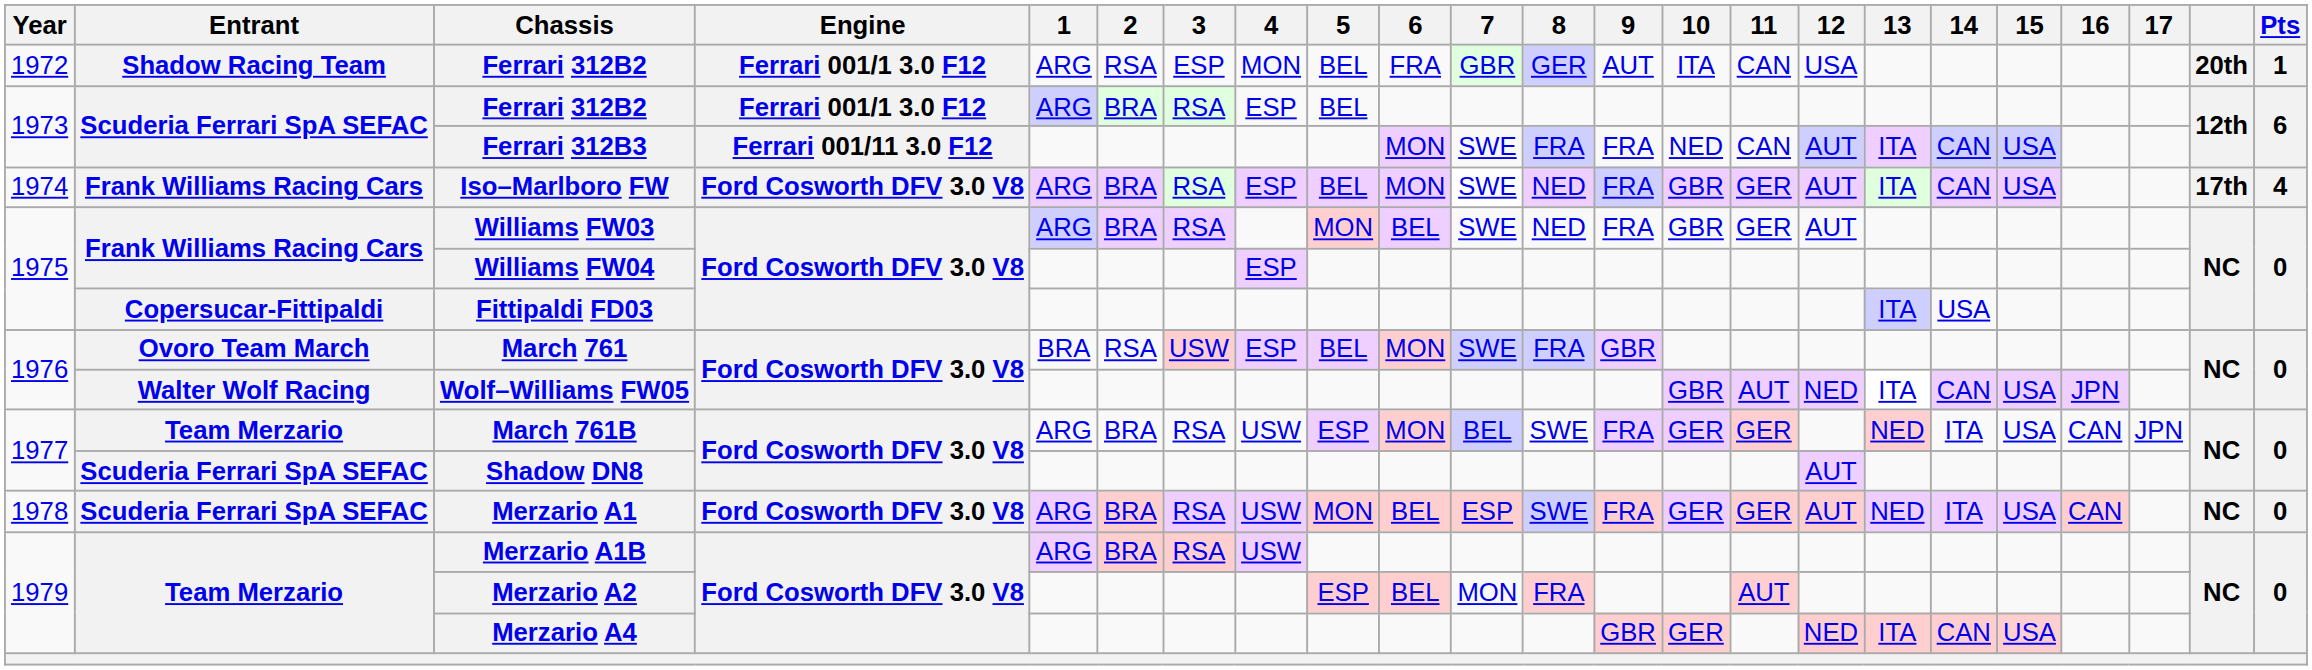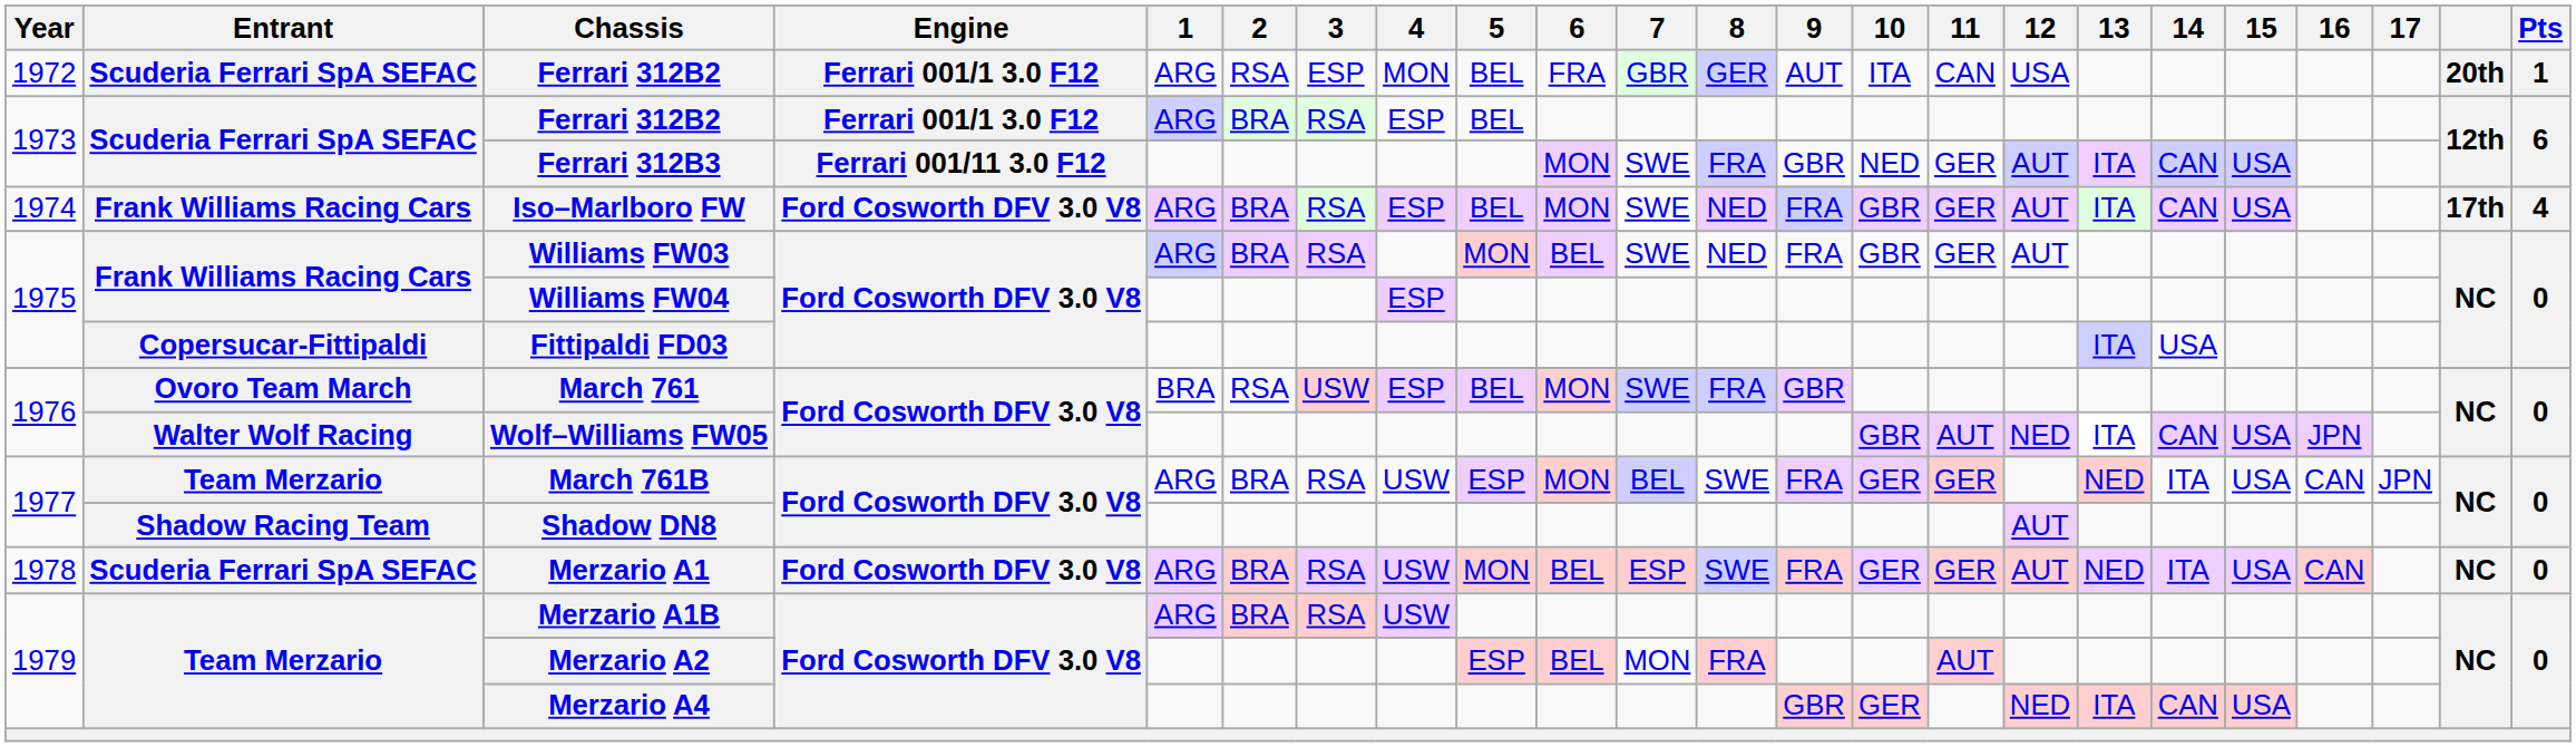 <table class="wikitable" style="text-align:center; font-size:85%">
 <tr>
 <th>Year</th>
 <th>Entrant</th>
 <th>Chassis</th>
 <th>Engine</th>
 <th>1</th>
 <th>2</th>
 <th>3</th>
 <th>4</th>
 <th>5</th>
 <th>6</th>
 <th>7</th>
 <th>8</th>
 <th>9</th>
 <th>10</th>
 <th>11</th>
 <th>12</th>
 <th>13</th>
 <th>14</th>
 <th>15</th>
 <th>16</th>
 <th>17</th>
 <th></th>
 <th><a href='#'>Pts</a></th>
 </tr>
 <tr>
 <td><a href='#'>1972</a></td>
-<th nowrap><a href='#'>Shadow Racing Team</a></th>
+<th nowrap><a href='#'>Scuderia Ferrari SpA SEFAC</a></th>
 <th nowrap><a href='#'>Ferrari</a> <a href='#'>312B2</a></th>
 <th nowrap><a href='#'>Ferrari</a> 001/1 3.0 <a href='#'>F12</a></th>
 <td><a href='#'>ARG</a></td>
 <td><a href='#'>RSA</a></td>
 <td><a href='#'>ESP</a></td>
 <td><a href='#'>MON</a></td>
 <td><a href='#'>BEL</a></td>
 <td><a href='#'>FRA</a></td>
 <td style="background:#DFFFDF;"><a href='#'>GBR</a><br></td>
 <td style="background:#CFCFFF;"><a href='#'>GER</a><br></td>
 <td><a href='#'>AUT</a></td>
 <td><a href='#'>ITA</a></td>
 <td><a href='#'>CAN</a></td>
 <td><a href='#'>USA</a></td>
 <td></td>
 <td></td>
 <td></td>
 <td></td>
 <td></td>
 <th>20th</th>
 <th>1</th>
 </tr>
 <tr>
 <td rowspan=2><a href='#'>1973</a></td>
 <th rowspan=2 nowrap><a href='#'>Scuderia Ferrari SpA SEFAC</a></th>
 <th nowrap><a href='#'>Ferrari</a> <a href='#'>312B2</a></th>
 <th nowrap><a href='#'>Ferrari</a> 001/1 3.0 <a href='#'>F12</a></th>
 <td style="background:#CFCFFF;"><a href='#'>ARG</a><br></td>
 <td style="background:#DFFFDF;"><a href='#'>BRA</a><br></td>
 <td style="background:#DFFFDF;"><a href='#'>RSA</a><br></td>
 <td><a href='#'>ESP</a></td>
 <td><a href='#'>BEL</a></td>
 <td></td>
 <td></td>
 <td></td>
 <td></td>
 <td></td>
 <td></td>
 <td></td>
 <td></td>
 <td></td>
 <td></td>
 <td></td>
 <td></td>
 <th rowspan=2>12th</th>
 <th rowspan=2>6</th>
 </tr>
 <tr>
 <th nowrap><a href='#'>Ferrari</a> <a href='#'>312B3</a></th>
 <th nowrap><a href='#'>Ferrari</a> 001/11 3.0 <a href='#'>F12</a></th>
 <td></td>
 <td></td>
 <td></td>
 <td></td>
 <td></td>
 <td style="background:#EFCFFF;"><a href='#'>MON</a><br></td>
 <td><a href='#'>SWE</a></td>
 <td style="background:#CFCFFF;"><a href='#'>FRA</a><br></td>
-<td><a href='#'>FRA</a></td>
+<td><a href='#'>GBR</a></td>
 <td><a href='#'>NED</a></td>
-<td><a href='#'>CAN</a></td>
+<td><a href='#'>GER</a></td>
 <td style="background:#CFCFFF;"><a href='#'>AUT</a><br></td>
 <td style="background:#EFCFFF;"><a href='#'>ITA</a><br></td>
 <td style="background:#CFCFFF;"><a href='#'>CAN</a><br></td>
 <td style="background:#CFCFFF;"><a href='#'>USA</a><br></td>
 <td></td>
 <td></td>
 </tr>
 <tr>
 <td><a href='#'>1974</a></td>
 <th nowrap><a href='#'>Frank Williams Racing Cars</a></th>
 <th nowrap><a href='#'>Iso–Marlboro</a> <a href='#'>FW</a></th>
 <th nowrap><a href='#'>Ford Cosworth DFV</a> 3.0 <a href='#'>V8</a></th>
 <td style="background:#EFCFFF;"><a href='#'>ARG</a><br></td>
 <td style="background:#EFCFFF;"><a href='#'>BRA</a><br></td>
 <td style="background:#DFFFDF;"><a href='#'>RSA</a><br></td>
 <td style="background:#EFCFFF;"><a href='#'>ESP</a><br></td>
 <td style="background:#EFCFFF;"><a href='#'>BEL</a><br></td>
 <td style="background:#EFCFFF;"><a href='#'>MON</a><br></td>
 <td style="background:#ffffff;"><a href='#'>SWE</a><br></td>
 <td style="background:#EFCFFF;"><a href='#'>NED</a><br></td>
 <td style="background:#CFCFFF;"><a href='#'>FRA</a><br></td>
 <td style="background:#EFCFFF;"><a href='#'>GBR</a><br></td>
 <td style="background:#EFCFFF;"><a href='#'>GER</a><br></td>
 <td style="background:#EFCFFF;"><a href='#'>AUT</a><br></td>
 <td style="background:#DFFFDF;"><a href='#'>ITA</a><br></td>
 <td style="background:#EFCFFF;"><a href='#'>CAN</a><br></td>
 <td style="background:#EFCFFF;"><a href='#'>USA</a><br></td>
 <td></td>
 <td></td>
 <th>17th</th>
 <th>4</th>
 </tr>
 <tr>
 <td rowspan=3><a href='#'>1975</a></td>
 <th rowspan=2 nowrap><a href='#'>Frank Williams Racing Cars</a></th>
 <th nowrap><a href='#'>Williams</a> <a href='#'>FW03</a></th>
 <th rowspan=3 nowrap><a href='#'>Ford Cosworth DFV</a> 3.0 <a href='#'>V8</a></th>
 <td style="background:#CFCFFF;"><a href='#'>ARG</a><br></td>
 <td style="background:#EFCFFF;"><a href='#'>BRA</a><br></td>
 <td style="background:#EFCFFF;"><a href='#'>RSA</a><br></td>
 <td></td>
 <td style="background:#FFCFCF;"><a href='#'>MON</a><br></td>
 <td style="background:#EFCFFF;"><a href='#'>BEL</a><br></td>
 <td><a href='#'>SWE</a></td>
 <td><a href='#'>NED</a></td>
 <td><a href='#'>FRA</a></td>
 <td><a href='#'>GBR</a></td>
 <td><a href='#'>GER</a></td>
 <td><a href='#'>AUT</a></td>
 <td></td>
 <td></td>
 <td></td>
 <td></td>
 <td></td>
 <th rowspan=3>NC</th>
 <th rowspan=3>0</th>
 </tr>
 <tr>
 <th nowrap><a href='#'>Williams</a> <a href='#'>FW04</a></th>
 <td></td>
 <td></td>
 <td></td>
 <td style="background:#EFCFFF;"><a href='#'>ESP</a><br></td>
 <td></td>
 <td></td>
 <td></td>
 <td></td>
 <td></td>
 <td></td>
 <td></td>
 <td></td>
 <td></td>
 <td></td>
 <td></td>
 <td></td>
 <td></td>
 </tr>
 <tr>
 <th nowrap><a href='#'>Copersucar-Fittipaldi</a></th>
 <th nowrap><a href='#'>Fittipaldi</a> <a href='#'>FD03</a></th>
 <td></td>
 <td></td>
 <td></td>
 <td></td>
 <td></td>
 <td></td>
 <td></td>
 <td></td>
 <td></td>
 <td></td>
 <td></td>
 <td></td>
 <td style="background:#CFCFFF;"><a href='#'>ITA</a><br></td>
 <td><a href='#'>USA</a></td>
 <td></td>
 <td></td>
 <td></td>
 </tr>
 <tr>
 <td rowspan=2><a href='#'>1976</a></td>
 <th nowrap><a href='#'>Ovoro Team March</a></th>
 <th nowrap><a href='#'>March</a> <a href='#'>761</a></th>
 <th rowspan=2 nowrap><a href='#'>Ford Cosworth DFV</a> 3.0 <a href='#'>V8</a></th>
 <td><a href='#'>BRA</a></td>
 <td><a href='#'>RSA</a></td>
 <td style="background:#FFCFCF;"><a href='#'>USW</a><br></td>
 <td style="background:#EFCFFF;"><a href='#'>ESP</a><br></td>
 <td style="background:#EFCFFF;"><a href='#'>BEL</a><br></td>
 <td style="background:#FFCFCF;"><a href='#'>MON</a><br></td>
 <td style="background:#CFCFFF;"><a href='#'>SWE</a><br></td>
 <td style="background:#CFCFFF;"><a href='#'>FRA</a><br></td>
 <td style="background:#EFCFFF;"><a href='#'>GBR</a><br></td>
 <td></td>
 <td></td>
 <td></td>
 <td></td>
 <td></td>
 <td></td>
 <td></td>
 <td></td>
 <th rowspan=2>NC</th>
 <th rowspan=2>0</th>
 </tr>
 <tr>
 <th nowrap><a href='#'>Walter Wolf Racing</a></th>
 <th nowrap><a href='#'>Wolf–Williams</a> <a href='#'>FW05</a></th>
 <td></td>
 <td></td>
 <td></td>
 <td></td>
 <td></td>
 <td></td>
 <td></td>
 <td></td>
 <td></td>
 <td style="background:#EFCFFF;"><a href='#'>GBR</a><br></td>
 <td style="background:#EFCFFF;"><a href='#'>AUT</a><br></td>
 <td style="background:#EFCFFF;"><a href='#'>NED</a><br></td>
 <td style="background:#ffffff;"><a href='#'>ITA</a><br></td>
 <td style="background:#EFCFFF;"><a href='#'>CAN</a><br></td>
 <td style="background:#EFCFFF;"><a href='#'>USA</a><br></td>
 <td style="background:#EFCFFF;"><a href='#'>JPN</a><br></td>
 <td></td>
 </tr>
 <tr>
 <td rowspan=2><a href='#'>1977</a></td>
 <th nowrap><a href='#'>Team Merzario</a></th>
 <th nowrap><a href='#'>March</a> <a href='#'>761B</a></th>
 <th rowspan=2 nowrap><a href='#'>Ford Cosworth DFV</a> 3.0 <a href='#'>V8</a></th>
 <td><a href='#'>ARG</a></td>
 <td><a href='#'>BRA</a></td>
 <td><a href='#'>RSA</a></td>
 <td><a href='#'>USW</a></td>
 <td style="background:#EFCFFF;"><a href='#'>ESP</a><br></td>
 <td style="background:#FFCFCF;"><a href='#'>MON</a><br></td>
 <td style="background:#CFCFFF;"><a href='#'>BEL</a><br></td>
 <td><a href='#'>SWE</a></td>
 <td style="background:#EFCFFF;"><a href='#'>FRA</a><br></td>
 <td style="background:#EFCFFF;"><a href='#'>GER</a><br></td>
 <td style="background:#FFCFCF;"><a href='#'>GER</a><br></td>
 <td></td>
 <td style="background:#FFCFCF;"><a href='#'>NED</a><br></td>
 <td><a href='#'>ITA</a></td>
 <td><a href='#'>USA</a></td>
 <td><a href='#'>CAN</a></td>
 <td><a href='#'>JPN</a></td>
 <th rowspan=2>NC</th>
 <th rowspan=2>0</th>
 </tr>
 <tr>
-<th nowrap><a href='#'>Scuderia Ferrari SpA SEFAC</a></th>
+<th nowrap><a href='#'>Shadow Racing Team</a></th>
 <th nowrap><a href='#'>Shadow</a> <a href='#'>DN8</a></th>
 <td></td>
 <td></td>
 <td></td>
 <td></td>
 <td></td>
 <td></td>
 <td></td>
 <td></td>
 <td></td>
 <td></td>
 <td></td>
 <td style="background:#EFCFFF;"><a href='#'>AUT</a><br></td>
 <td></td>
 <td></td>
 <td></td>
 <td></td>
 <td></td>
 </tr>
 <tr>
 <td><a href='#'>1978</a></td>
 <th nowrap><a href='#'>Scuderia Ferrari SpA SEFAC</a></th>
 <th nowrap><a href='#'>Merzario</a> <a href='#'>A1</a></th>
 <th nowrap><a href='#'>Ford Cosworth DFV</a> 3.0 <a href='#'>V8</a></th>
 <td style="background:#EFCFFF;"><a href='#'>ARG</a><br></td>
 <td style="background:#FFCFCF;"><a href='#'>BRA</a><br></td>
 <td style="background:#EFCFFF;"><a href='#'>RSA</a><br></td>
 <td style="background:#EFCFFF;"><a href='#'>USW</a><br></td>
 <td style="background:#FFCFCF;"><a href='#'>MON</a><br></td>
 <td style="background:#FFCFCF;"><a href='#'>BEL</a><br></td>
 <td style="background:#FFCFCF;"><a href='#'>ESP</a><br></td>
 <td style="background:#CFCFFF;"><a href='#'>SWE</a><br></td>
 <td style="background:#FFCFCF;"><a href='#'>FRA</a><br></td>
 <td style="background:#EFCFFF;"><a href='#'>GER</a><br></td>
 <td style="background:#FFCFCF;"><a href='#'>GER</a><br></td>
 <td style="background:#FFCFCF;"><a href='#'>AUT</a><br></td>
 <td style="background:#EFCFFF;"><a href='#'>NED</a><br></td>
 <td style="background:#EFCFFF;"><a href='#'>ITA</a><br></td>
 <td style="background:#EFCFFF;"><a href='#'>USA</a><br></td>
 <td style="background:#FFCFCF;"><a href='#'>CAN</a><br></td>
 <td></td>
 <th>NC</th>
 <th>0</th>
 </tr>
 <tr>
 <td rowspan=3><a href='#'>1979</a></td>
 <th rowspan=3 nowrap><a href='#'>Team Merzario</a></th>
 <th nowrap><a href='#'>Merzario</a> <a href='#'>A1B</a></th>
 <th rowspan=3 nowrap><a href='#'>Ford Cosworth DFV</a> 3.0 <a href='#'>V8</a></th>
 <td style="background:#EFCFFF;"><a href='#'>ARG</a><br></td>
 <td style="background:#FFCFCF;"><a href='#'>BRA</a><br></td>
 <td style="background:#FFCFCF;"><a href='#'>RSA</a><br></td>
 <td style="background:#EFCFFF;"><a href='#'>USW</a><br></td>
 <td></td>
 <td></td>
 <td></td>
 <td></td>
 <td></td>
 <td></td>
 <td></td>
 <td></td>
 <td></td>
 <td></td>
 <td></td>
 <td></td>
 <td></td>
 <th rowspan=3>NC</th>
 <th rowspan=3>0</th>
 </tr>
 <tr>
 <th nowrap><a href='#'>Merzario</a> <a href='#'>A2</a></th>
 <td></td>
 <td></td>
 <td></td>
 <td></td>
 <td style="background:#FFCFCF;"><a href='#'>ESP</a><br></td>
 <td style="background:#FFCFCF;"><a href='#'>BEL</a><br></td>
 <td><a href='#'>MON</a></td>
 <td style="background:#FFCFCF;"><a href='#'>FRA</a><br></td>
 <td></td>
 <td></td>
 <td style="background:#FFCFCF;"><a href='#'>AUT</a><br></td>
 <td></td>
 <td></td>
 <td></td>
 <td></td>
 <td></td>
 <td></td>
 </tr>
 <tr>
 <th nowrap><a href='#'>Merzario</a> <a href='#'>A4</a></th>
 <td></td>
 <td></td>
 <td></td>
 <td></td>
 <td></td>
 <td></td>
 <td></td>
 <td></td>
 <td style="background:#FFCFCF;"><a href='#'>GBR</a><br></td>
 <td style="background:#FFCFCF;"><a href='#'>GER</a><br></td>
 <td></td>
 <td style="background:#FFCFCF;"><a href='#'>NED</a><br></td>
 <td style="background:#FFCFCF;"><a href='#'>ITA</a><br></td>
 <td style="background:#FFCFCF;"><a href='#'>CAN</a><br></td>
 <td style="background:#FFCFCF;"><a href='#'>USA</a><br></td>
 <td></td>
 <td></td>
 </tr>
 <tr>
 <th colspan="23"></th>
 </tr>
 </table>
